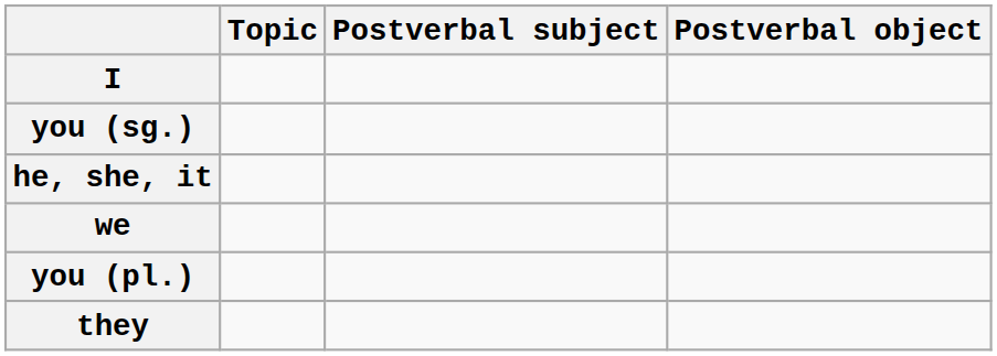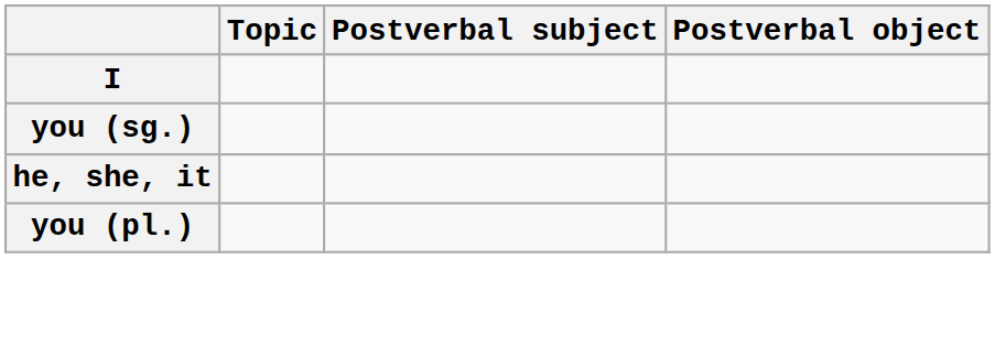 <table class="wikitable">
 <tr>
 <th></th>
 <th>Topic</th>
 <th>Postverbal subject</th>
 <th>Postverbal object</th>
 </tr>
 <tr align=center>
 <th>I</th>
 <td></td>
 <td></td>
 <td></td>
 </tr>
 <tr align=center>
 <th>you (sg.)</th>
 <td></td>
 <td></td>
 <td></td>
 </tr>
 <tr align=center>
 <th>he, she, it</th>
 <td></td>
 <td></td>
 <td></td>
 </tr>
 <tr align=center>
-<th>we</th>
-<td></td>
-<td></td>
-<td></td>
-</tr>
-<tr align=center>
 <th>you (pl.)</th>
 <td></td>
 <td></td>
 <td></td>
 </tr>
-<tr align=center>
-<th>they</th>
-<td></td>
-<td></td>
-<td></td>
-</tr>
 </table>
